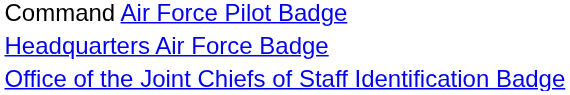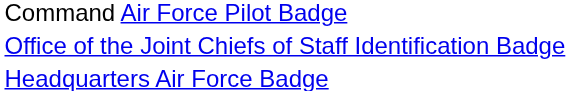 <table>
 <tr>
 <td align=center></td>
 <td>Command <a href='#'>Air Force Pilot Badge</a></td>
 </tr>
 <tr>
 <td align=center></td>
-<td><a href='#'>Headquarters Air Force Badge</a></td>
+<td><a href='#'>Office of the Joint Chiefs of Staff Identification Badge</a></td>
 </tr>
 <tr>
 <td align=center></td>
-<td><a href='#'>Office of the Joint Chiefs of Staff Identification Badge</a></td>
+<td><a href='#'>Headquarters Air Force Badge</a></td>
 </tr>
 </table>
